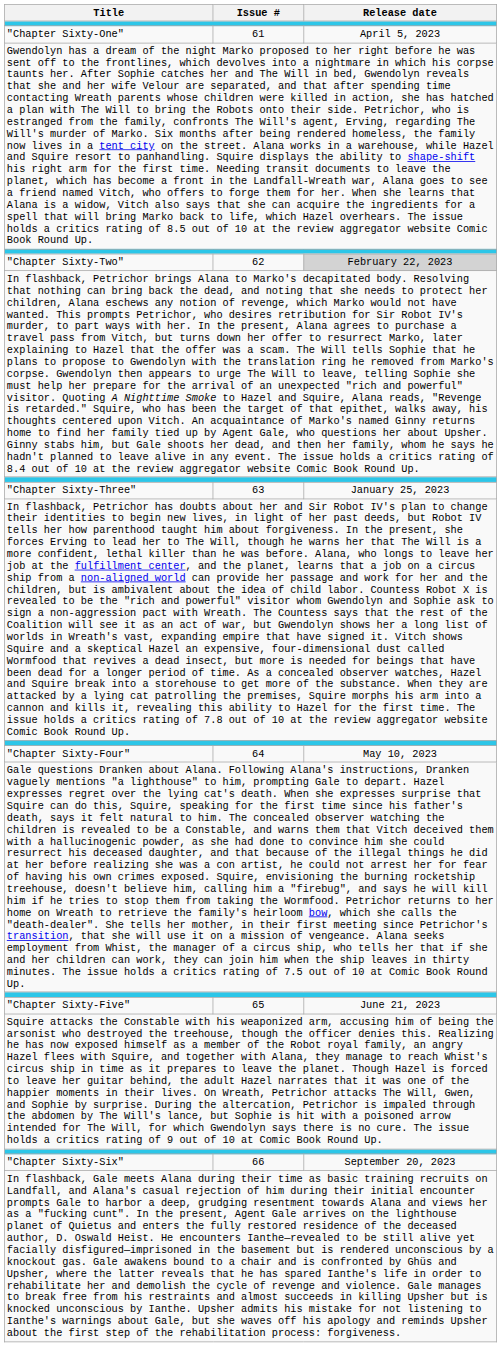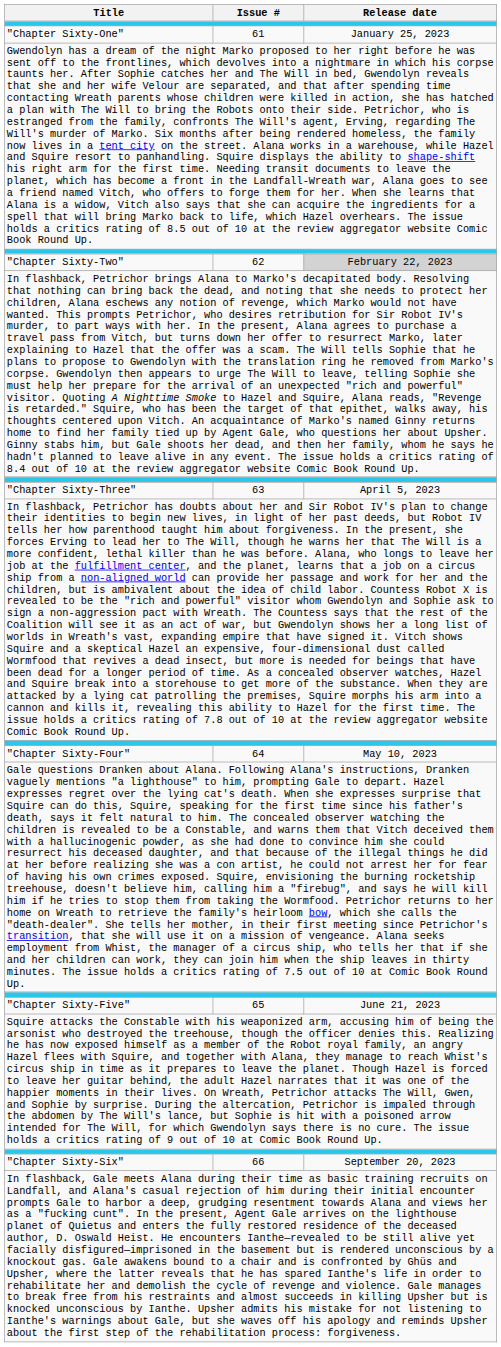 <table class="wikitable" style="width:100%;">
 <tr>
 <th>Title</th>
 <th>Issue #</th>
 <th>Release date</th>
 </tr>
 <tr>
 <td colspan="6" style="background:#2CC6E8;"></td>
 </tr>
 <tr>
 <td>"Chapter Sixty-One"</td>
 <td style="text-align:center;">61</td>
-<td style="text-align:center;">April 5, 2023</td>
+<td style="text-align:center;">January 25, 2023</td>
 </tr>
 <tr>
 <td colspan="6">Gwendolyn has a dream of the night Marko proposed to her right before he was sent off to the frontlines, which devolves into a nightmare in which his corpse taunts her. After Sophie catches her and The Will in bed, Gwendolyn reveals that she and her wife Velour are separated, and that after spending time contacting Wreath parents whose children were killed in action, she has hatched a plan with The Will to bring the Robots onto their side. Petrichor, who is estranged from the family, confronts The Will's agent, Erving, regarding The Will's murder of Marko. Six months after being rendered homeless, the family now lives in a <a href='#'>tent city</a> on the street. Alana works in a warehouse, while Hazel and Squire resort to panhandling. Squire displays the ability to <a href='#'>shape-shift</a> his right arm for the first time. Needing transit documents to leave the planet, which has become a front in the Landfall-Wreath war, Alana goes to see a friend named Vitch, who offers to forge them for her. When she learns that Alana is a widow, Vitch also says that she can acquire the ingredients for a spell that will bring Marko back to life, which Hazel overhears. The issue holds a critics rating of 8.5 out of 10 at the review aggregator website Comic Book Round Up.</td>
 </tr>
 <tr>
 <td colspan="6" style="background:#2CC6E8;"></td>
 </tr>
 <tr>
 <td>"Chapter Sixty-Two"</td>
 <td style="text-align:center;">62</td>
 <td style="background: lightgrey; text-align:center;">February 22, 2023</td>
 </tr>
 <tr>
 <td colspan="6">In flashback, Petrichor brings Alana to Marko's decapitated body. Resolving that nothing can bring back the dead, and noting that she needs to protect her children, Alana eschews any notion of revenge, which Marko would not have wanted. This prompts Petrichor, who desires retribution for Sir Robot IV's murder, to part ways with her. In the present, Alana agrees to purchase a travel pass from Vitch, but turns down her offer to resurrect Marko, later explaining to Hazel that the offer was a scam. The Will tells Sophie that he plans to propose to Gwendolyn with the translation ring he removed from Marko's corpse. Gwendolyn then appears to urge The Will to leave, telling Sophie she must help her prepare for the arrival of an unexpected "rich and powerful" visitor. Quoting <em>A Nighttime Smoke</em> to Hazel and Squire, Alana reads, "Revenge is retarded." Squire, who has been the target of that epithet, walks away, his thoughts centered upon Vitch. An acquaintance of Marko's named Ginny returns home to find her family tied up by Agent Gale, who questions her about Upsher. Ginny stabs him, but Gale shoots her dead, and then her family, whom he says he hadn't planned to leave alive in any event. The issue holds a critics rating of 8.4 out of 10 at the review aggregator website Comic Book Round Up.</td>
 </tr>
 <tr>
 <td colspan="6" style="background:#2CC6E8;"></td>
 </tr>
 <tr>
 <td>"Chapter Sixty-Three"</td>
 <td style="text-align:center;">63</td>
-<td style="text-align:center;">January 25, 2023</td>
+<td style="text-align:center;">April 5, 2023</td>
 </tr>
 <tr>
 <td colspan="6">In flashback, Petrichor has doubts about her and Sir Robot IV's plan to change their identities to begin new lives, in light of her past deeds, but Robot IV tells her how parenthood taught him about forgiveness. In the present, she forces Erving to lead her to The Will, though he warns her that The Will is a more confident, lethal killer than he was before. Alana, who longs to leave her job at the <a href='#'>fulfillment center</a>, and the planet, learns that a job on a circus ship from a <a href='#'>non-aligned world</a> can provide her passage and work for her and the children, but is ambivalent about the idea of child labor. Countess Robot X is revealed to be the "rich and powerful" visitor whom Gwendolyn and Sophie ask to sign a non-aggression pact with Wreath. The Countess says that the rest of the Coalition will see it as an act of war, but Gwendolyn shows her a long list of worlds in Wreath's vast, expanding empire that have signed it. Vitch shows Squire and a skeptical Hazel an expensive, four-dimensional dust called Wormfood that revives a dead insect, but more is needed for beings that have been dead for a longer period of time. As a concealed observer watches, Hazel and Squire break into a storehouse to get more of the substance. When they are attacked by a lying cat patrolling the premises, Squire morphs his arm into a cannon and kills it, revealing this ability to Hazel for the first time. The issue holds a critics rating of 7.8 out of 10 at the review aggregator website Comic Book Round Up.</td>
 </tr>
 <tr>
 <td colspan="6" style="background:#2CC6E8;"></td>
 </tr>
 <tr>
 <td>"Chapter Sixty-Four"</td>
 <td style="text-align:center;">64</td>
 <td style="text-align:center;">May 10, 2023</td>
 </tr>
 <tr>
 <td colspan="6">Gale questions Dranken about Alana. Following Alana's instructions, Dranken vaguely mentions "a lighthouse" to him, prompting Gale to depart. Hazel expresses regret over the lying cat's death. When she expresses surprise that Squire can do this, Squire, speaking for the first time since his father's death, says it felt natural to him. The concealed observer watching the children is revealed to be a Constable, and warns them that Vitch deceived them with a hallucinogenic powder, as she had done to convince him she could resurrect his deceased daughter, and that because of the illegal things he did at her before realizing she was a con artist, he could not arrest her for fear of having his own crimes exposed. Squire, envisioning the burning rocketship treehouse, doesn't believe him, calling him a "firebug", and says he will kill him if he tries to stop them from taking the Wormfood. Petrichor returns to her home on Wreath to retrieve the family's heirloom <a href='#'>bow</a>, which she calls the "death-dealer". She tells her mother, in their first meeting since Petrichor's <a href='#'>transition</a>, that she will use it on a mission of vengeance. Alana seeks employment from Whist, the manager of a circus ship, who tells her that if she and her children can work, they can join him when the ship leaves in thirty minutes. The issue holds a critics rating of 7.5 out of 10 at Comic Book Round Up.</td>
 </tr>
 <tr>
 <td colspan="6" style="background:#2CC6E8;"></td>
 </tr>
 <tr>
 <td>"Chapter Sixty-Five"</td>
 <td style="text-align:center;">65</td>
 <td style="text-align:center;">June 21, 2023</td>
 </tr>
 <tr>
 <td colspan="6">Squire attacks the Constable with his weaponized arm, accusing him of being the arsonist who destroyed the treehouse, though the officer denies this. Realizing he has now exposed himself as a member of the Robot royal family, an angry Hazel flees with Squire, and together with Alana, they manage to reach Whist's circus ship in time as it prepares to leave the planet. Though Hazel is forced to leave her guitar behind, the adult Hazel narrates that it was one of the happier moments in their lives. On Wreath, Petrichor attacks The Will, Gwen, and Sophie by surprise. During the altercation, Petrichor is impaled through the abdomen by The Will's lance, but Sophie is hit with a poisoned arrow intended for The Will, for which Gwendolyn says there is no cure. The issue holds a critics rating of 9 out of 10 at Comic Book Round Up.</td>
 </tr>
 <tr>
 <td colspan="6" style="background:#2CC6E8;"></td>
 </tr>
 <tr>
 <td>"Chapter Sixty-Six"</td>
 <td style="text-align:center;">66</td>
 <td style="text-align:center;">September 20, 2023</td>
 </tr>
 <tr>
 <td colspan="6">In flashback, Gale meets Alana during their time as basic training recruits on Landfall, and Alana's casual rejection of him during their initial encounter prompts Gale to harbor a deep, grudging resentment towards Alana and views her as a "fucking cunt". In the present, Agent Gale arrives on the lighthouse planet of Quietus and enters the fully restored residence of the deceased author, D. Oswald Heist. He encounters Ianthe—revealed to be still alive yet facially disfigured—imprisoned in the basement but is rendered unconscious by a knockout gas. Gale awakens bound to a chair and is confronted by Ghüs and Upsher, where the latter reveals that he has spared Ianthe's life in order to rehabilitate her and demolish the cycle of revenge and violence. Gale manages to break free from his restraints and almost succeeds in killing Upsher but is knocked unconscious by Ianthe. Upsher admits his mistake for not listening to Ianthe's warnings about Gale, but she waves off his apology and reminds Upsher about the first step of the rehabilitation process: forgiveness.</td>
 </tr>
 </table>
